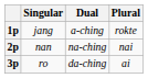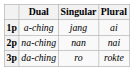 <table class="wikitable">
 <tr>
 <th></th>
+<th>Dual</th>
 <th>Singular</th>
-<th>Dual</th>
 <th>Plural</th>
 </tr>
 <tr align="center">
 <th>1p</th>
+<td><em>a-ching</em></td>
 <td><em>jang</em></td>
-<td><em>a-ching</em></td>
-<td><em>rokte</em></td>
+<td><em>ai</em></td>
 </tr>
 <tr align="center">
 <th>2p</th>
+<td><em>na-ching</em></td>
 <td><em>nan</em></td>
-<td><em>na-ching</em></td>
 <td><em>nai</em></td>
 </tr>
 <tr align="center">
 <th>3p</th>
+<td><em>da-ching</em></td>
 <td><em>ro</em></td>
-<td><em>da-ching</em></td>
-<td><em>ai</em></td>
+<td><em>rokte</em></td>
 </tr>
 </table>
